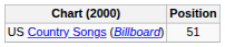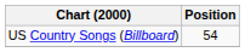 <table class="wikitable sortable">
 <tr>
 <th scope="col">Chart (2000)</th>
 <th scope="col">Position</th>
 </tr>
 <tr>
 <td>US <a href='#'>Country Songs</a> (<em><a href='#'>Billboard</a></em>)</td>
-<td align="center">51</td>
+<td align="center">54</td>
 </tr>
 <tr>
 </tr>
 </table>
